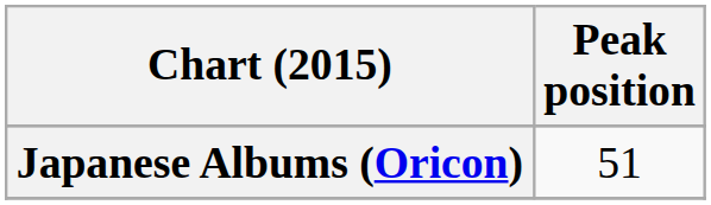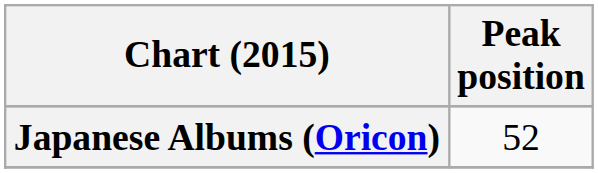 <table class="wikitable plainrowheaders sortable" style="text-align: center;">
 <tr>
 <th scope="col">Chart (2015)</th>
 <th scope="col">Peak<br>position</th>
 </tr>
 <tr>
 </tr>
 <tr>
 </tr>
 <tr>
 </tr>
 <tr>
 </tr>
 <tr>
 </tr>
 <tr>
 </tr>
 <tr>
 </tr>
 <tr>
 </tr>
 <tr>
 <th scope="row">Japanese Albums (<a href='#'>Oricon</a>)</th>
-<td>51</td>
+<td>52</td>
 </tr>
 <tr>
 </tr>
 <tr>
 </tr>
 <tr>
 </tr>
 <tr>
 </tr>
 <tr>
 </tr>
 <tr>
 </tr>
 <tr>
 </tr>
 <tr>
 </tr>
 </table>
